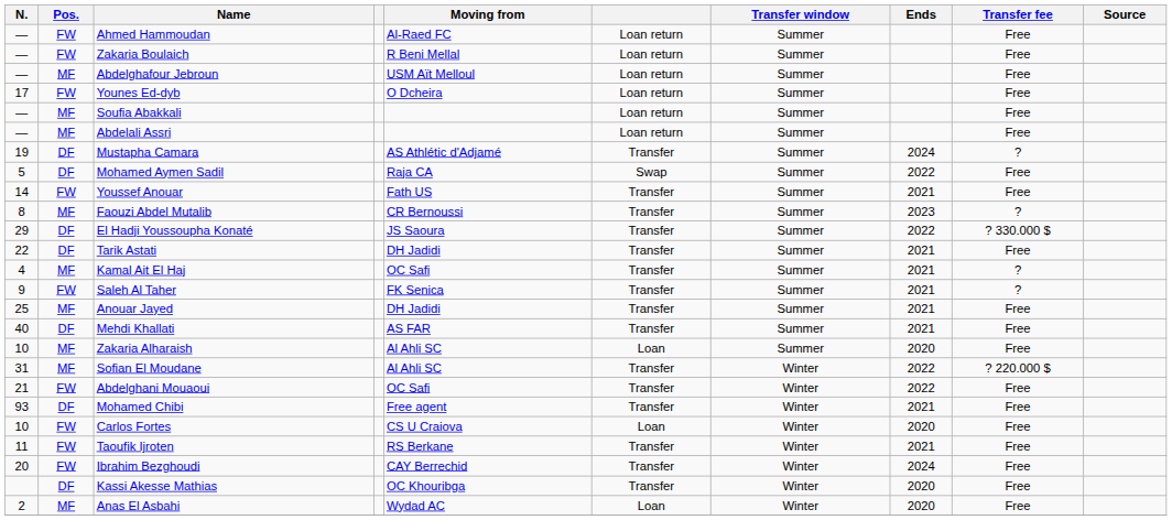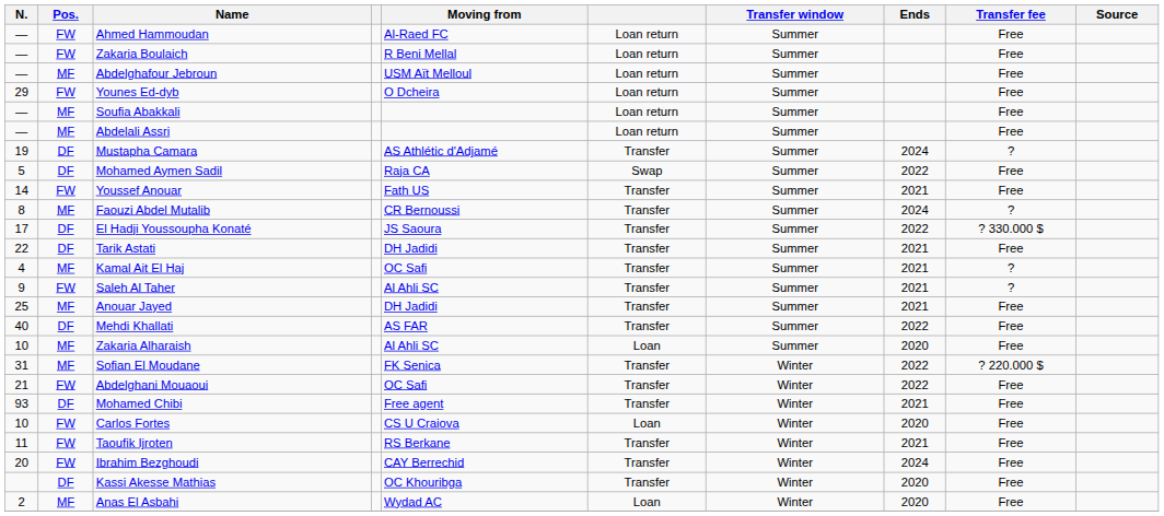 <table class="wikitable sortable" style="width:90%; text-align:center; font-size:95%; text-align:center">
 <tr>
 <th>N.</th>
 <th><a href='#'>Pos.</a></th>
 <th>Name</th>
 <th></th>
 <th>Moving from</th>
 <th></th>
 <th><a href='#'>Transfer window</a></th>
 <th>Ends</th>
 <th><a href='#'>Transfer fee</a></th>
 <th>Source</th>
 </tr>
 <tr>
 <td>—</td>
 <td><a href='#'>FW</a></td>
 <td style="text-align:left;"> <a href='#'>Ahmed Hammoudan</a></td>
 <td></td>
 <td style="text-align:left;"> <a href='#'>Al-Raed FC</a></td>
 <td>Loan return</td>
 <td>Summer</td>
 <td></td>
 <td>Free</td>
 <td></td>
 </tr>
 <tr>
 <td>—</td>
 <td><a href='#'>FW</a></td>
 <td style="text-align:left;"> <a href='#'>Zakaria Boulaich</a></td>
 <td></td>
 <td style="text-align:left;"><a href='#'>R Beni Mellal</a></td>
 <td>Loan return</td>
 <td>Summer</td>
 <td></td>
 <td>Free</td>
 <td></td>
 </tr>
 <tr>
 <td>—</td>
 <td><a href='#'>MF</a></td>
 <td style="text-align:left;"> <a href='#'>Abdelghafour Jebroun</a></td>
 <td></td>
 <td style="text-align:left;"><a href='#'>USM Aït Melloul</a></td>
 <td>Loan return</td>
 <td>Summer</td>
 <td></td>
 <td>Free</td>
 <td></td>
 </tr>
 <tr>
-<td>17</td>
+<td>29</td>
 <td><a href='#'>FW</a></td>
 <td style="text-align:left;"> <a href='#'>Younes Ed-dyb</a></td>
 <td></td>
 <td style="text-align:left;"><a href='#'>O Dcheira</a></td>
 <td>Loan return</td>
 <td>Summer</td>
 <td></td>
 <td>Free</td>
 <td></td>
 </tr>
 <tr>
 <td>—</td>
 <td><a href='#'>MF</a></td>
 <td style="text-align:left;"> <a href='#'>Soufia Abakkali</a></td>
 <td></td>
 <td style="text-align:left;"></td>
 <td>Loan return</td>
 <td>Summer</td>
 <td></td>
 <td>Free</td>
 <td></td>
 </tr>
 <tr>
 <td>—</td>
 <td><a href='#'>MF</a></td>
 <td style="text-align:left;"> <a href='#'>Abdelali Assri</a></td>
 <td></td>
 <td style="text-align:left;"></td>
 <td>Loan return</td>
 <td>Summer</td>
 <td></td>
 <td>Free</td>
 <td></td>
 </tr>
 <tr>
 <td>19</td>
 <td><a href='#'>DF</a></td>
 <td style="text-align:left;"> <a href='#'>Mustapha Camara</a></td>
 <td></td>
 <td style="text-align:left;"> <a href='#'>AS Athlétic d'Adjamé</a></td>
 <td>Transfer</td>
 <td>Summer</td>
 <td>2024</td>
 <td>?</td>
 <td> </td>
 </tr>
 <tr>
 <td>5</td>
 <td><a href='#'>DF</a></td>
 <td style="text-align:left;"> <a href='#'>Mohamed Aymen Sadil</a></td>
 <td></td>
 <td style="text-align:left;"><a href='#'>Raja CA</a></td>
 <td>Swap</td>
 <td>Summer</td>
 <td>2022</td>
 <td>Free</td>
 <td></td>
 </tr>
 <tr>
 <td>14</td>
 <td><a href='#'>FW</a></td>
 <td style="text-align:left;"> <a href='#'>Youssef Anouar</a></td>
 <td></td>
 <td style="text-align:left;"><a href='#'>Fath US</a></td>
 <td>Transfer</td>
 <td>Summer</td>
 <td>2021</td>
 <td>Free</td>
 <td></td>
 </tr>
 <tr>
 <td>8</td>
 <td><a href='#'>MF</a></td>
 <td style="text-align:left;"> <a href='#'>Faouzi Abdel Mutalib</a></td>
 <td></td>
 <td style="text-align:left;"><a href='#'>CR Bernoussi</a></td>
 <td>Transfer</td>
 <td>Summer</td>
-<td>2023</td>
+<td>2024</td>
 <td>?</td>
 <td></td>
 </tr>
 <tr>
-<td>29</td>
+<td>17</td>
 <td><a href='#'>DF</a></td>
 <td style="text-align:left;"> <a href='#'>El Hadji Youssoupha Konaté</a></td>
 <td></td>
 <td style="text-align:left;"> <a href='#'>JS Saoura</a></td>
 <td>Transfer</td>
 <td>Summer</td>
 <td>2022</td>
 <td>? 330.000 $</td>
 <td></td>
 </tr>
 <tr>
 <td>22</td>
 <td><a href='#'>DF</a></td>
 <td style="text-align:left;"> <a href='#'>Tarik Astati</a></td>
 <td></td>
 <td style="text-align:left;"><a href='#'>DH Jadidi</a></td>
 <td>Transfer</td>
 <td>Summer</td>
 <td>2021</td>
 <td>Free</td>
 <td></td>
 </tr>
 <tr>
 <td>4</td>
 <td><a href='#'>MF</a></td>
 <td style="text-align:left;"> <a href='#'>Kamal Ait El Haj</a></td>
 <td></td>
 <td style="text-align:left;"><a href='#'>OC Safi</a></td>
 <td>Transfer</td>
 <td>Summer</td>
 <td>2021</td>
 <td>?</td>
 <td></td>
 </tr>
 <tr>
 <td>9</td>
 <td><a href='#'>FW</a></td>
 <td style="text-align:left;"> <a href='#'>Saleh Al Taher</a></td>
 <td></td>
-<td style="text-align:left;"> <a href='#'>FK Senica</a></td>
+<td style="text-align:left;"> <a href='#'>Al Ahli SC</a></td>
 <td>Transfer</td>
 <td>Summer</td>
 <td>2021</td>
 <td>?</td>
 <td></td>
 </tr>
 <tr>
 <td>25</td>
 <td><a href='#'>MF</a></td>
 <td style="text-align:left;"> <a href='#'>Anouar Jayed</a></td>
 <td></td>
 <td style="text-align:left;"><a href='#'>DH Jadidi</a></td>
 <td>Transfer</td>
 <td>Summer</td>
 <td>2021</td>
 <td>Free</td>
 <td></td>
 </tr>
 <tr>
 <td>40</td>
 <td><a href='#'>DF</a></td>
 <td style="text-align:left;"> <a href='#'>Mehdi Khallati</a></td>
 <td></td>
 <td style="text-align:left;"><a href='#'>AS FAR</a></td>
 <td>Transfer</td>
 <td>Summer</td>
-<td>2021</td>
+<td>2022</td>
 <td>Free</td>
 <td></td>
 </tr>
 <tr>
 <td>10</td>
 <td><a href='#'>MF</a></td>
 <td style="text-align:left;"> <a href='#'>Zakaria Alharaish</a></td>
 <td></td>
 <td style="text-align:left;"> <a href='#'>Al Ahli SC</a></td>
 <td>Loan</td>
 <td>Summer</td>
 <td>2020</td>
 <td>Free</td>
 <td></td>
 </tr>
 <tr>
 <td>31</td>
 <td><a href='#'>MF</a></td>
 <td style="text-align:left;"> <a href='#'>Sofian El Moudane</a></td>
 <td></td>
-<td style="text-align:left;"> <a href='#'>Al Ahli SC</a></td>
+<td style="text-align:left;"> <a href='#'>FK Senica</a></td>
 <td>Transfer</td>
 <td>Winter</td>
 <td>2022</td>
 <td>? 220.000 $</td>
 <td></td>
 </tr>
 <tr>
 <td>21</td>
 <td><a href='#'>FW</a></td>
 <td style="text-align:left;"> <a href='#'>Abdelghani Mouaoui</a></td>
 <td></td>
 <td style="text-align:left;"><a href='#'>OC Safi</a></td>
 <td>Transfer</td>
 <td>Winter</td>
 <td>2022</td>
 <td>Free</td>
 <td></td>
 </tr>
 <tr>
 <td>93</td>
 <td><a href='#'>DF</a></td>
 <td style="text-align:left;"> <a href='#'>Mohamed Chibi</a></td>
 <td></td>
 <td style="text-align:left;"><a href='#'>Free agent</a></td>
 <td>Transfer</td>
 <td>Winter</td>
 <td>2021</td>
 <td>Free</td>
 <td></td>
 </tr>
 <tr>
 <td>10</td>
 <td><a href='#'>FW</a></td>
 <td style="text-align:left;"> <a href='#'>Carlos Fortes</a></td>
 <td></td>
 <td style="text-align:left;"> <a href='#'>CS U Craiova</a></td>
 <td>Loan</td>
 <td>Winter</td>
 <td>2020</td>
 <td>Free</td>
 <td></td>
 </tr>
 <tr>
 <td>11</td>
 <td><a href='#'>FW</a></td>
 <td style="text-align:left;"> <a href='#'>Taoufik Ijroten</a></td>
 <td></td>
 <td style="text-align:left;"><a href='#'>RS Berkane</a></td>
 <td>Transfer</td>
 <td>Winter</td>
 <td>2021</td>
 <td>Free</td>
 <td></td>
 </tr>
 <tr>
 <td>20</td>
 <td><a href='#'>FW</a></td>
 <td style="text-align:left;"> <a href='#'>Ibrahim Bezghoudi</a></td>
 <td></td>
 <td style="text-align:left;"><a href='#'>CAY Berrechid</a></td>
 <td>Transfer</td>
 <td>Winter</td>
 <td>2024</td>
 <td>Free</td>
 <td></td>
 </tr>
 <tr>
 <td></td>
 <td><a href='#'>DF</a></td>
 <td style="text-align:left;"> <a href='#'>Kassi Akesse Mathias</a></td>
 <td></td>
 <td style="text-align:left;"><a href='#'>OC Khouribga</a></td>
 <td>Transfer</td>
 <td>Winter</td>
 <td>2020</td>
 <td>Free</td>
 <td></td>
 </tr>
 <tr>
 <td>2</td>
 <td><a href='#'>MF</a></td>
 <td style="text-align:left;"> <a href='#'>Anas El Asbahi</a></td>
 <td></td>
 <td style="text-align:left;"><a href='#'>Wydad AC</a></td>
 <td>Loan</td>
 <td>Winter</td>
 <td>2020</td>
 <td>Free</td>
 <td></td>
 </tr>
 <tr>
 </tr>
 </table>
